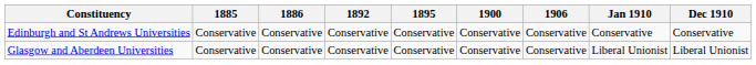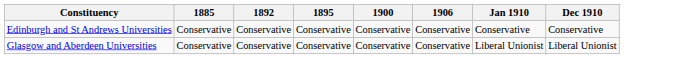 <table class="wikitable">
 <tr>
 <th>Constituency</th>
 <th>1885</th>
-<th>1886</th>
 <th>1892</th>
 <th>1895</th>
 <th>1900</th>
 <th>1906</th>
 <th>Jan 1910</th>
 <th>Dec 1910</th>
 </tr>
 <tr>
 <td><a href='#'>Edinburgh and St Andrews Universities</a></td>
 <td bgcolor=>Conservative</td>
 <td bgcolor=>Conservative</td>
 <td bgcolor=>Conservative</td>
 <td bgcolor=>Conservative</td>
 <td bgcolor=>Conservative</td>
 <td bgcolor=>Conservative</td>
 <td bgcolor=>Conservative</td>
-<td bgcolor=>Conservative</td>
 </tr>
 <tr>
 <td><a href='#'>Glasgow and Aberdeen Universities</a></td>
-<td bgcolor=>Conservative</td>
 <td bgcolor=>Conservative</td>
 <td bgcolor=>Conservative</td>
 <td bgcolor=>Conservative</td>
 <td bgcolor=>Conservative</td>
 <td bgcolor=>Conservative</td>
 <td bgcolor=>Liberal Unionist</td>
 <td bgcolor=>Liberal Unionist</td>
 </tr>
 </table>
